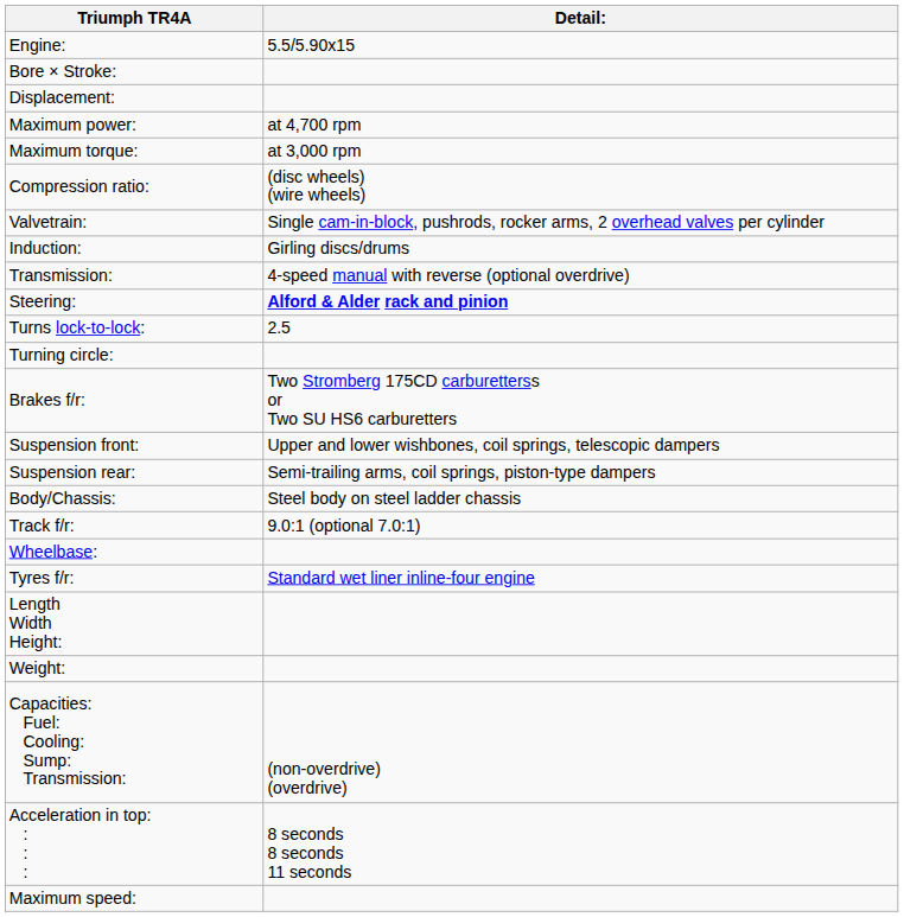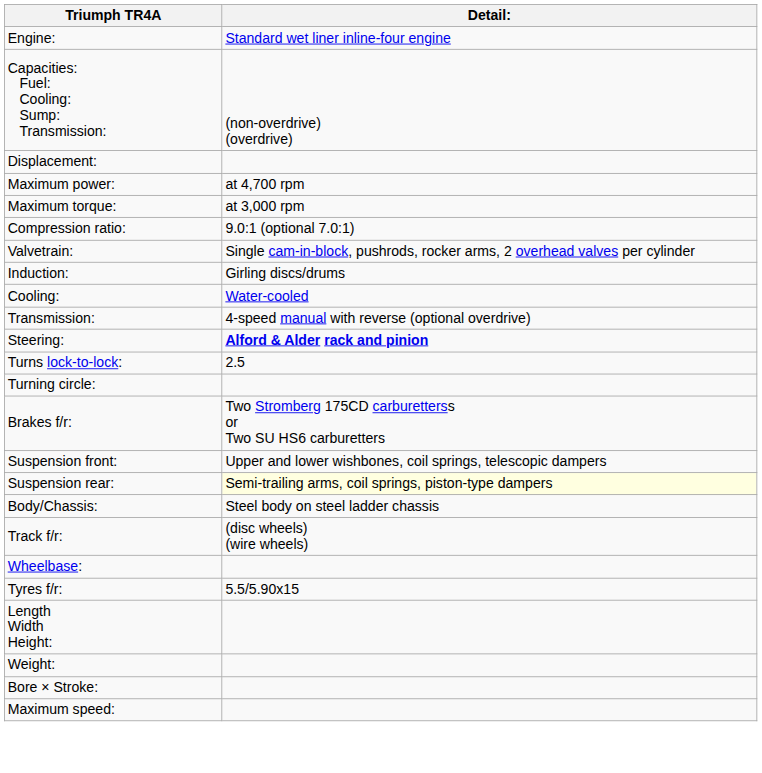 <table class="wikitable defaultcenter col1left">
 <tr>
 <th width="240">Triumph TR4A</th>
 <th width="600">Detail:</th>
 </tr>
 <tr>
 <td>Engine:</td>
-<td>5.5/5.90x15</td>
+<td><a href='#'>Standard wet liner inline-four engine</a></td>
 </tr>
 <tr>
-<td>Bore × Stroke:</td>
-<td></td>
+<td>Capacities: <br>   Fuel:<br>   Cooling:<br>   Sump:<br>   Transmission:</td>
+<td> <br><br><br><br> (non-overdrive)<br> (overdrive)</td>
 </tr>
 <tr>
 <td>Displacement:</td>
 <td></td>
 </tr>
 <tr>
 <td>Maximum power:</td>
 <td> at 4,700 rpm</td>
 </tr>
 <tr>
 <td>Maximum torque:</td>
 <td> at 3,000 rpm</td>
 </tr>
 <tr>
 <td>Compression ratio:</td>
-<td> (disc wheels)<br> (wire wheels)</td>
+<td>9.0:1 (optional 7.0:1)</td>
 </tr>
 <tr>
 <td>Valvetrain: </td>
 <td>Single <a href='#'>cam-in-block</a>, pushrods, rocker arms, 2 <a href='#'>overhead valves</a> per cylinder</td>
 </tr>
 <tr>
 <td>Induction: </td>
 <td>Girling discs/drums</td>
+</tr>
+<tr>
+<td>Cooling: </td>
+<td><a href='#'>Water-cooled</a></td>
 </tr>
 <tr>
 <td>Transmission: </td>
 <td>4-speed <a href='#'>manual</a> with reverse (optional overdrive)</td>
 </tr>
 <tr>
 <td>Steering: </td>
 <td><strong><a href='#'>Alford & Alder</a> <a href='#'>rack and pinion</a></strong></td>
 </tr>
 <tr>
 <td>Turns <a href='#'>lock-to-lock</a>: </td>
 <td>2.5</td>
 </tr>
 <tr>
 <td>Turning circle: </td>
 <td></td>
 </tr>
 <tr>
 <td>Brakes f/r:</td>
 <td>Two <a href='#'>Stromberg</a> 175CD <a href='#'>carburetters</a>s<br>or<br>Two SU HS6 carburetters</td>
 </tr>
 <tr>
 <td>Suspension front:</td>
 <td>Upper and lower wishbones, coil springs, telescopic dampers</td>
 </tr>
 <tr>
 <td>Suspension rear:</td>
-<td>Semi-trailing arms, coil springs, piston-type dampers</td>
+<td style="background: lightyellow;">Semi-trailing arms, coil springs, piston-type dampers</td>
 </tr>
 <tr>
 <td>Body/Chassis:</td>
 <td>Steel body on steel ladder chassis</td>
 </tr>
 <tr>
 <td>Track f/r:</td>
-<td>9.0:1 (optional 7.0:1)</td>
+<td> (disc wheels)<br> (wire wheels)</td>
 </tr>
 <tr>
 <td><a href='#'>Wheelbase</a>:</td>
 <td></td>
 </tr>
 <tr>
 <td>Tyres f/r:</td>
-<td><a href='#'>Standard wet liner inline-four engine</a></td>
+<td>5.5/5.90x15</td>
 </tr>
 <tr>
 <td>Length<br>Width<br>Height:</td>
 <td><br><br></td>
 </tr>
 <tr>
 <td>Weight:</td>
 <td></td>
 </tr>
 <tr>
-<td>Capacities: <br>   Fuel:<br>   Cooling:<br>   Sump:<br>   Transmission:</td>
-<td> <br><br><br><br> (non-overdrive)<br> (overdrive)</td>
-</tr>
-<tr>
-<td>Acceleration in top: <br>   :<br>   :<br>   :</td>
-<td><br>8 seconds<br>8 seconds<br>11 seconds</td>
+<td>Bore × Stroke:</td>
+<td></td>
 </tr>
 <tr>
 <td>Maximum speed:</td>
 <td></td>
 </tr>
 </table>
